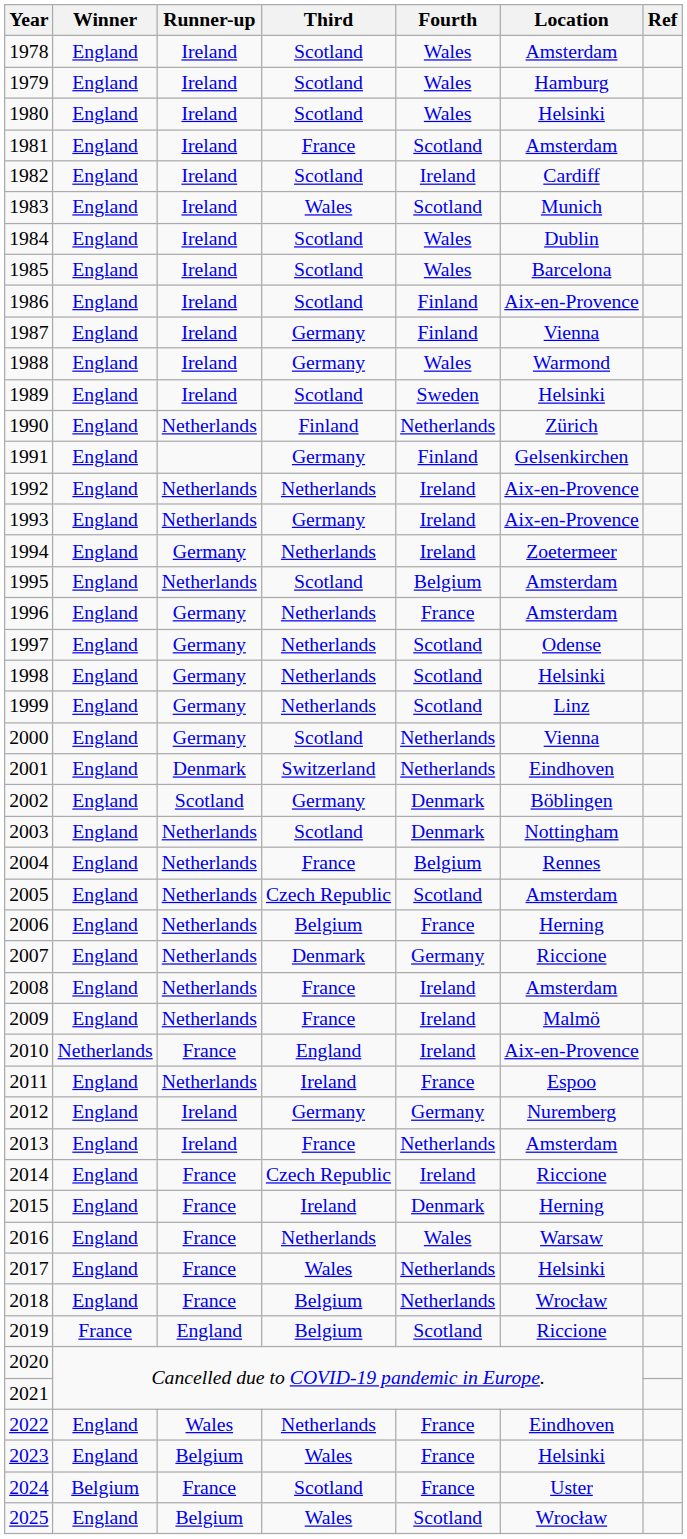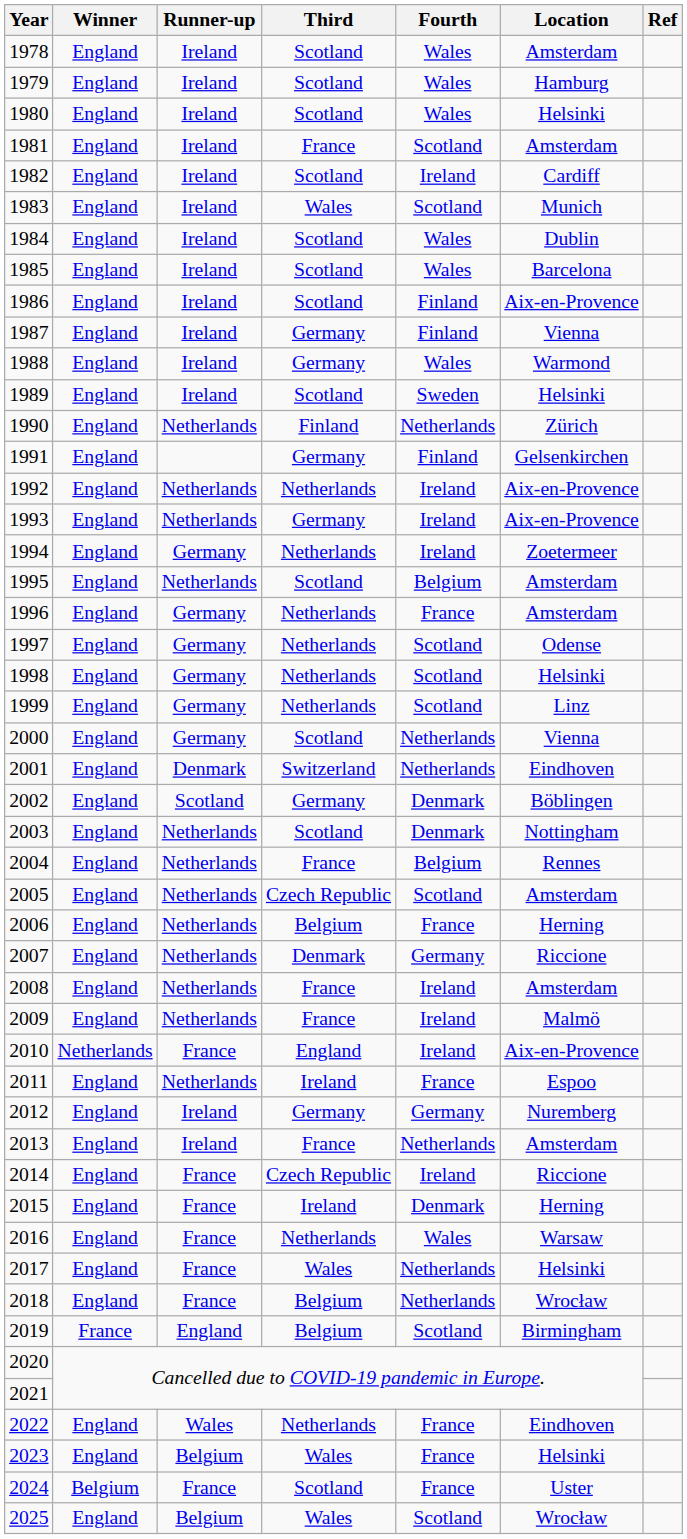 <table class="wikitable" style="text-align:center">
 <tr>
 <th>Year</th>
 <th>Winner</th>
 <th>Runner-up</th>
 <th>Third</th>
 <th>Fourth</th>
 <th>Location</th>
 <th>Ref</th>
 </tr>
 <tr>
 <td>1978</td>
 <td> <a href='#'>England</a></td>
 <td> <a href='#'>Ireland</a></td>
 <td> <a href='#'>Scotland</a></td>
 <td> <a href='#'>Wales</a></td>
 <td><a href='#'>Amsterdam</a></td>
 <td></td>
 </tr>
 <tr>
 <td>1979</td>
 <td> <a href='#'>England</a></td>
 <td> <a href='#'>Ireland</a></td>
 <td> <a href='#'>Scotland</a></td>
 <td> <a href='#'>Wales</a></td>
 <td><a href='#'>Hamburg</a></td>
 <td></td>
 </tr>
 <tr>
 <td>1980</td>
 <td> <a href='#'>England</a></td>
 <td> <a href='#'>Ireland</a></td>
 <td> <a href='#'>Scotland</a></td>
 <td> <a href='#'>Wales</a></td>
 <td><a href='#'>Helsinki</a></td>
 <td></td>
 </tr>
 <tr>
 <td>1981</td>
 <td> <a href='#'>England</a></td>
 <td> <a href='#'>Ireland</a></td>
 <td> <a href='#'>France</a></td>
 <td> <a href='#'>Scotland</a></td>
 <td><a href='#'>Amsterdam</a></td>
 <td></td>
 </tr>
 <tr>
 <td>1982</td>
 <td> <a href='#'>England</a></td>
 <td> <a href='#'>Ireland</a></td>
 <td> <a href='#'>Scotland</a></td>
 <td> <a href='#'>Ireland</a></td>
 <td><a href='#'>Cardiff</a></td>
 <td></td>
 </tr>
 <tr>
 <td>1983</td>
 <td> <a href='#'>England</a></td>
 <td> <a href='#'>Ireland</a></td>
 <td> <a href='#'>Wales</a></td>
 <td> <a href='#'>Scotland</a></td>
 <td><a href='#'>Munich</a></td>
 <td></td>
 </tr>
 <tr>
 <td>1984</td>
 <td> <a href='#'>England</a></td>
 <td> <a href='#'>Ireland</a></td>
 <td> <a href='#'>Scotland</a></td>
 <td> <a href='#'>Wales</a></td>
 <td><a href='#'>Dublin</a></td>
 <td></td>
 </tr>
 <tr>
 <td>1985</td>
 <td> <a href='#'>England</a></td>
 <td> <a href='#'>Ireland</a></td>
 <td> <a href='#'>Scotland</a></td>
 <td> <a href='#'>Wales</a></td>
 <td><a href='#'>Barcelona</a></td>
 <td></td>
 </tr>
 <tr>
 <td>1986</td>
 <td> <a href='#'>England</a></td>
 <td> <a href='#'>Ireland</a></td>
 <td> <a href='#'>Scotland</a></td>
 <td> <a href='#'>Finland</a></td>
 <td><a href='#'>Aix-en-Provence</a></td>
 <td></td>
 </tr>
 <tr>
 <td>1987</td>
 <td> <a href='#'>England</a></td>
 <td> <a href='#'>Ireland</a></td>
 <td> <a href='#'>Germany</a></td>
 <td> <a href='#'>Finland</a></td>
 <td><a href='#'>Vienna</a></td>
 <td></td>
 </tr>
 <tr>
 <td>1988</td>
 <td> <a href='#'>England</a></td>
 <td> <a href='#'>Ireland</a></td>
 <td> <a href='#'>Germany</a></td>
 <td> <a href='#'>Wales</a></td>
 <td><a href='#'>Warmond</a></td>
 <td></td>
 </tr>
 <tr>
 <td>1989</td>
 <td> <a href='#'>England</a></td>
 <td> <a href='#'>Ireland</a></td>
 <td> <a href='#'>Scotland</a></td>
 <td> <a href='#'>Sweden</a></td>
 <td><a href='#'>Helsinki</a></td>
 <td></td>
 </tr>
 <tr>
 <td>1990</td>
 <td> <a href='#'>England</a></td>
 <td> <a href='#'>Netherlands</a></td>
 <td> <a href='#'>Finland</a></td>
 <td> <a href='#'>Netherlands</a></td>
 <td><a href='#'>Zürich</a></td>
 <td></td>
 </tr>
 <tr>
 <td>1991</td>
 <td> <a href='#'>England</a></td>
 <td></td>
 <td> <a href='#'>Germany</a></td>
 <td> <a href='#'>Finland</a></td>
 <td><a href='#'>Gelsenkirchen</a></td>
 <td></td>
 </tr>
 <tr>
 <td>1992</td>
 <td> <a href='#'>England</a></td>
 <td> <a href='#'>Netherlands</a></td>
 <td> <a href='#'>Netherlands</a></td>
 <td> <a href='#'>Ireland</a></td>
 <td><a href='#'>Aix-en-Provence</a></td>
 <td></td>
 </tr>
 <tr>
 <td>1993</td>
 <td> <a href='#'>England</a></td>
 <td> <a href='#'>Netherlands</a></td>
 <td> <a href='#'>Germany</a></td>
 <td> <a href='#'>Ireland</a></td>
 <td><a href='#'>Aix-en-Provence</a></td>
 <td></td>
 </tr>
 <tr>
 <td>1994</td>
 <td> <a href='#'>England</a></td>
 <td> <a href='#'>Germany</a></td>
 <td> <a href='#'>Netherlands</a></td>
 <td> <a href='#'>Ireland</a></td>
 <td><a href='#'>Zoetermeer</a></td>
 <td></td>
 </tr>
 <tr>
 <td>1995</td>
 <td> <a href='#'>England</a></td>
 <td> <a href='#'>Netherlands</a></td>
 <td> <a href='#'>Scotland</a></td>
 <td> <a href='#'>Belgium</a></td>
 <td><a href='#'>Amsterdam</a></td>
 <td></td>
 </tr>
 <tr>
 <td>1996</td>
 <td> <a href='#'>England</a></td>
 <td> <a href='#'>Germany</a></td>
 <td> <a href='#'>Netherlands</a></td>
 <td> <a href='#'>France</a></td>
 <td><a href='#'>Amsterdam</a></td>
 <td></td>
 </tr>
 <tr>
 <td>1997</td>
 <td> <a href='#'>England</a></td>
 <td> <a href='#'>Germany</a></td>
 <td> <a href='#'>Netherlands</a></td>
 <td> <a href='#'>Scotland</a></td>
 <td><a href='#'>Odense</a></td>
 <td></td>
 </tr>
 <tr>
 <td>1998</td>
 <td> <a href='#'>England</a></td>
 <td> <a href='#'>Germany</a></td>
 <td> <a href='#'>Netherlands</a></td>
 <td> <a href='#'>Scotland</a></td>
 <td><a href='#'>Helsinki</a></td>
 <td></td>
 </tr>
 <tr>
 <td>1999</td>
 <td> <a href='#'>England</a></td>
 <td> <a href='#'>Germany</a></td>
 <td> <a href='#'>Netherlands</a></td>
 <td> <a href='#'>Scotland</a></td>
 <td><a href='#'>Linz</a></td>
 <td></td>
 </tr>
 <tr>
 <td>2000</td>
 <td> <a href='#'>England</a></td>
 <td> <a href='#'>Germany</a></td>
 <td> <a href='#'>Scotland</a></td>
 <td> <a href='#'>Netherlands</a></td>
 <td><a href='#'>Vienna</a></td>
 <td></td>
 </tr>
 <tr>
 <td>2001</td>
 <td> <a href='#'>England</a></td>
 <td> <a href='#'>Denmark</a></td>
 <td> <a href='#'>Switzerland</a></td>
 <td> <a href='#'>Netherlands</a></td>
 <td><a href='#'>Eindhoven</a></td>
 <td></td>
 </tr>
 <tr>
 <td>2002</td>
 <td> <a href='#'>England</a></td>
 <td> <a href='#'>Scotland</a></td>
 <td> <a href='#'>Germany</a></td>
 <td> <a href='#'>Denmark</a></td>
 <td><a href='#'>Böblingen</a></td>
 <td></td>
 </tr>
 <tr>
 <td>2003</td>
 <td> <a href='#'>England</a></td>
 <td> <a href='#'>Netherlands</a></td>
 <td> <a href='#'>Scotland</a></td>
 <td> <a href='#'>Denmark</a></td>
 <td><a href='#'>Nottingham</a></td>
 <td></td>
 </tr>
 <tr>
 <td>2004</td>
 <td> <a href='#'>England</a></td>
 <td> <a href='#'>Netherlands</a></td>
 <td> <a href='#'>France</a></td>
 <td> <a href='#'>Belgium</a></td>
 <td><a href='#'>Rennes</a></td>
 <td></td>
 </tr>
 <tr>
 <td>2005</td>
 <td> <a href='#'>England</a></td>
 <td> <a href='#'>Netherlands</a></td>
 <td> <a href='#'>Czech Republic</a></td>
 <td> <a href='#'>Scotland</a></td>
 <td><a href='#'>Amsterdam</a></td>
 <td></td>
 </tr>
 <tr>
 <td>2006</td>
 <td> <a href='#'>England</a></td>
 <td> <a href='#'>Netherlands</a></td>
 <td> <a href='#'>Belgium</a></td>
 <td> <a href='#'>France</a></td>
 <td><a href='#'>Herning</a></td>
 <td></td>
 </tr>
 <tr>
 <td>2007</td>
 <td> <a href='#'>England</a></td>
 <td> <a href='#'>Netherlands</a></td>
 <td> <a href='#'>Denmark</a></td>
 <td> <a href='#'>Germany</a></td>
 <td><a href='#'>Riccione</a></td>
 <td></td>
 </tr>
 <tr>
 <td>2008</td>
 <td> <a href='#'>England</a></td>
 <td> <a href='#'>Netherlands</a></td>
 <td> <a href='#'>France</a></td>
 <td> <a href='#'>Ireland</a></td>
 <td><a href='#'>Amsterdam</a></td>
 <td></td>
 </tr>
 <tr>
 <td>2009</td>
 <td> <a href='#'>England</a></td>
 <td> <a href='#'>Netherlands</a></td>
 <td> <a href='#'>France</a></td>
 <td> <a href='#'>Ireland</a></td>
 <td><a href='#'>Malmö</a></td>
 <td></td>
 </tr>
 <tr>
 <td>2010</td>
 <td> <a href='#'>Netherlands</a></td>
 <td> <a href='#'>France</a></td>
 <td> <a href='#'>England</a></td>
 <td> <a href='#'>Ireland</a></td>
 <td><a href='#'>Aix-en-Provence</a></td>
 <td></td>
 </tr>
 <tr>
 <td>2011</td>
 <td> <a href='#'>England</a></td>
 <td> <a href='#'>Netherlands</a></td>
 <td> <a href='#'>Ireland</a></td>
 <td> <a href='#'>France</a></td>
 <td><a href='#'>Espoo</a></td>
 <td></td>
 </tr>
 <tr>
 <td>2012</td>
 <td> <a href='#'>England</a></td>
 <td> <a href='#'>Ireland</a></td>
 <td> <a href='#'>Germany</a></td>
 <td> <a href='#'>Germany</a></td>
 <td><a href='#'>Nuremberg</a></td>
 <td></td>
 </tr>
 <tr>
 <td>2013</td>
 <td> <a href='#'>England</a></td>
 <td> <a href='#'>Ireland</a></td>
 <td> <a href='#'>France</a></td>
 <td> <a href='#'>Netherlands</a></td>
 <td><a href='#'>Amsterdam</a></td>
 <td></td>
 </tr>
 <tr>
 <td>2014</td>
 <td> <a href='#'>England</a></td>
 <td> <a href='#'>France</a></td>
 <td> <a href='#'>Czech Republic</a></td>
 <td> <a href='#'>Ireland</a></td>
 <td><a href='#'>Riccione</a></td>
 <td></td>
 </tr>
 <tr>
 <td>2015</td>
 <td> <a href='#'>England</a></td>
 <td> <a href='#'>France</a></td>
 <td> <a href='#'>Ireland</a></td>
 <td> <a href='#'>Denmark</a></td>
 <td><a href='#'>Herning</a></td>
 <td></td>
 </tr>
 <tr>
 <td>2016</td>
 <td> <a href='#'>England</a></td>
 <td> <a href='#'>France</a></td>
 <td> <a href='#'>Netherlands</a></td>
 <td> <a href='#'>Wales</a></td>
 <td><a href='#'>Warsaw</a></td>
 <td></td>
 </tr>
 <tr>
 <td>2017</td>
 <td> <a href='#'>England</a></td>
 <td> <a href='#'>France</a></td>
 <td> <a href='#'>Wales</a></td>
 <td> <a href='#'>Netherlands</a></td>
 <td><a href='#'>Helsinki</a></td>
 <td></td>
 </tr>
 <tr>
 <td>2018</td>
 <td> <a href='#'>England</a></td>
 <td> <a href='#'>France</a></td>
 <td> <a href='#'>Belgium</a></td>
 <td> <a href='#'>Netherlands</a></td>
 <td><a href='#'>Wrocław</a></td>
 <td></td>
 </tr>
 <tr>
 <td>2019</td>
 <td> <a href='#'>France</a></td>
 <td> <a href='#'>England</a></td>
 <td> <a href='#'>Belgium</a></td>
 <td> <a href='#'>Scotland</a></td>
-<td><a href='#'>Riccione</a></td>
+<td><a href='#'>Birmingham</a></td>
 <td></td>
 </tr>
 <tr>
 <td>2020</td>
 <td rowspan="2" colspan="5" align="center"><em>Cancelled due to <a href='#'>COVID-19 pandemic in Europe</a>.</em></td>
 <td></td>
 </tr>
 <tr>
 <td>2021</td>
 <td></td>
 </tr>
 <tr>
 <td><a href='#'>2022</a></td>
 <td> <a href='#'>England</a></td>
 <td> <a href='#'>Wales</a></td>
 <td> <a href='#'>Netherlands</a></td>
 <td> <a href='#'>France</a></td>
 <td><a href='#'>Eindhoven</a></td>
 <td></td>
 </tr>
 <tr>
 <td><a href='#'>2023</a></td>
 <td> <a href='#'>England</a></td>
 <td> <a href='#'>Belgium</a></td>
 <td> <a href='#'>Wales</a></td>
 <td> <a href='#'>France</a></td>
 <td><a href='#'>Helsinki</a></td>
 <td></td>
 </tr>
 <tr>
 <td><a href='#'>2024</a></td>
 <td> <a href='#'>Belgium</a></td>
 <td> <a href='#'>France</a></td>
 <td> <a href='#'>Scotland</a></td>
 <td> <a href='#'>France</a></td>
 <td><a href='#'>Uster</a></td>
 <td></td>
 </tr>
 <tr>
 <td><a href='#'>2025</a></td>
 <td> <a href='#'>England</a></td>
 <td> <a href='#'>Belgium</a></td>
 <td> <a href='#'>Wales</a></td>
 <td> <a href='#'>Scotland</a></td>
 <td><a href='#'>Wrocław</a></td>
 <td></td>
 </tr>
 </table>
